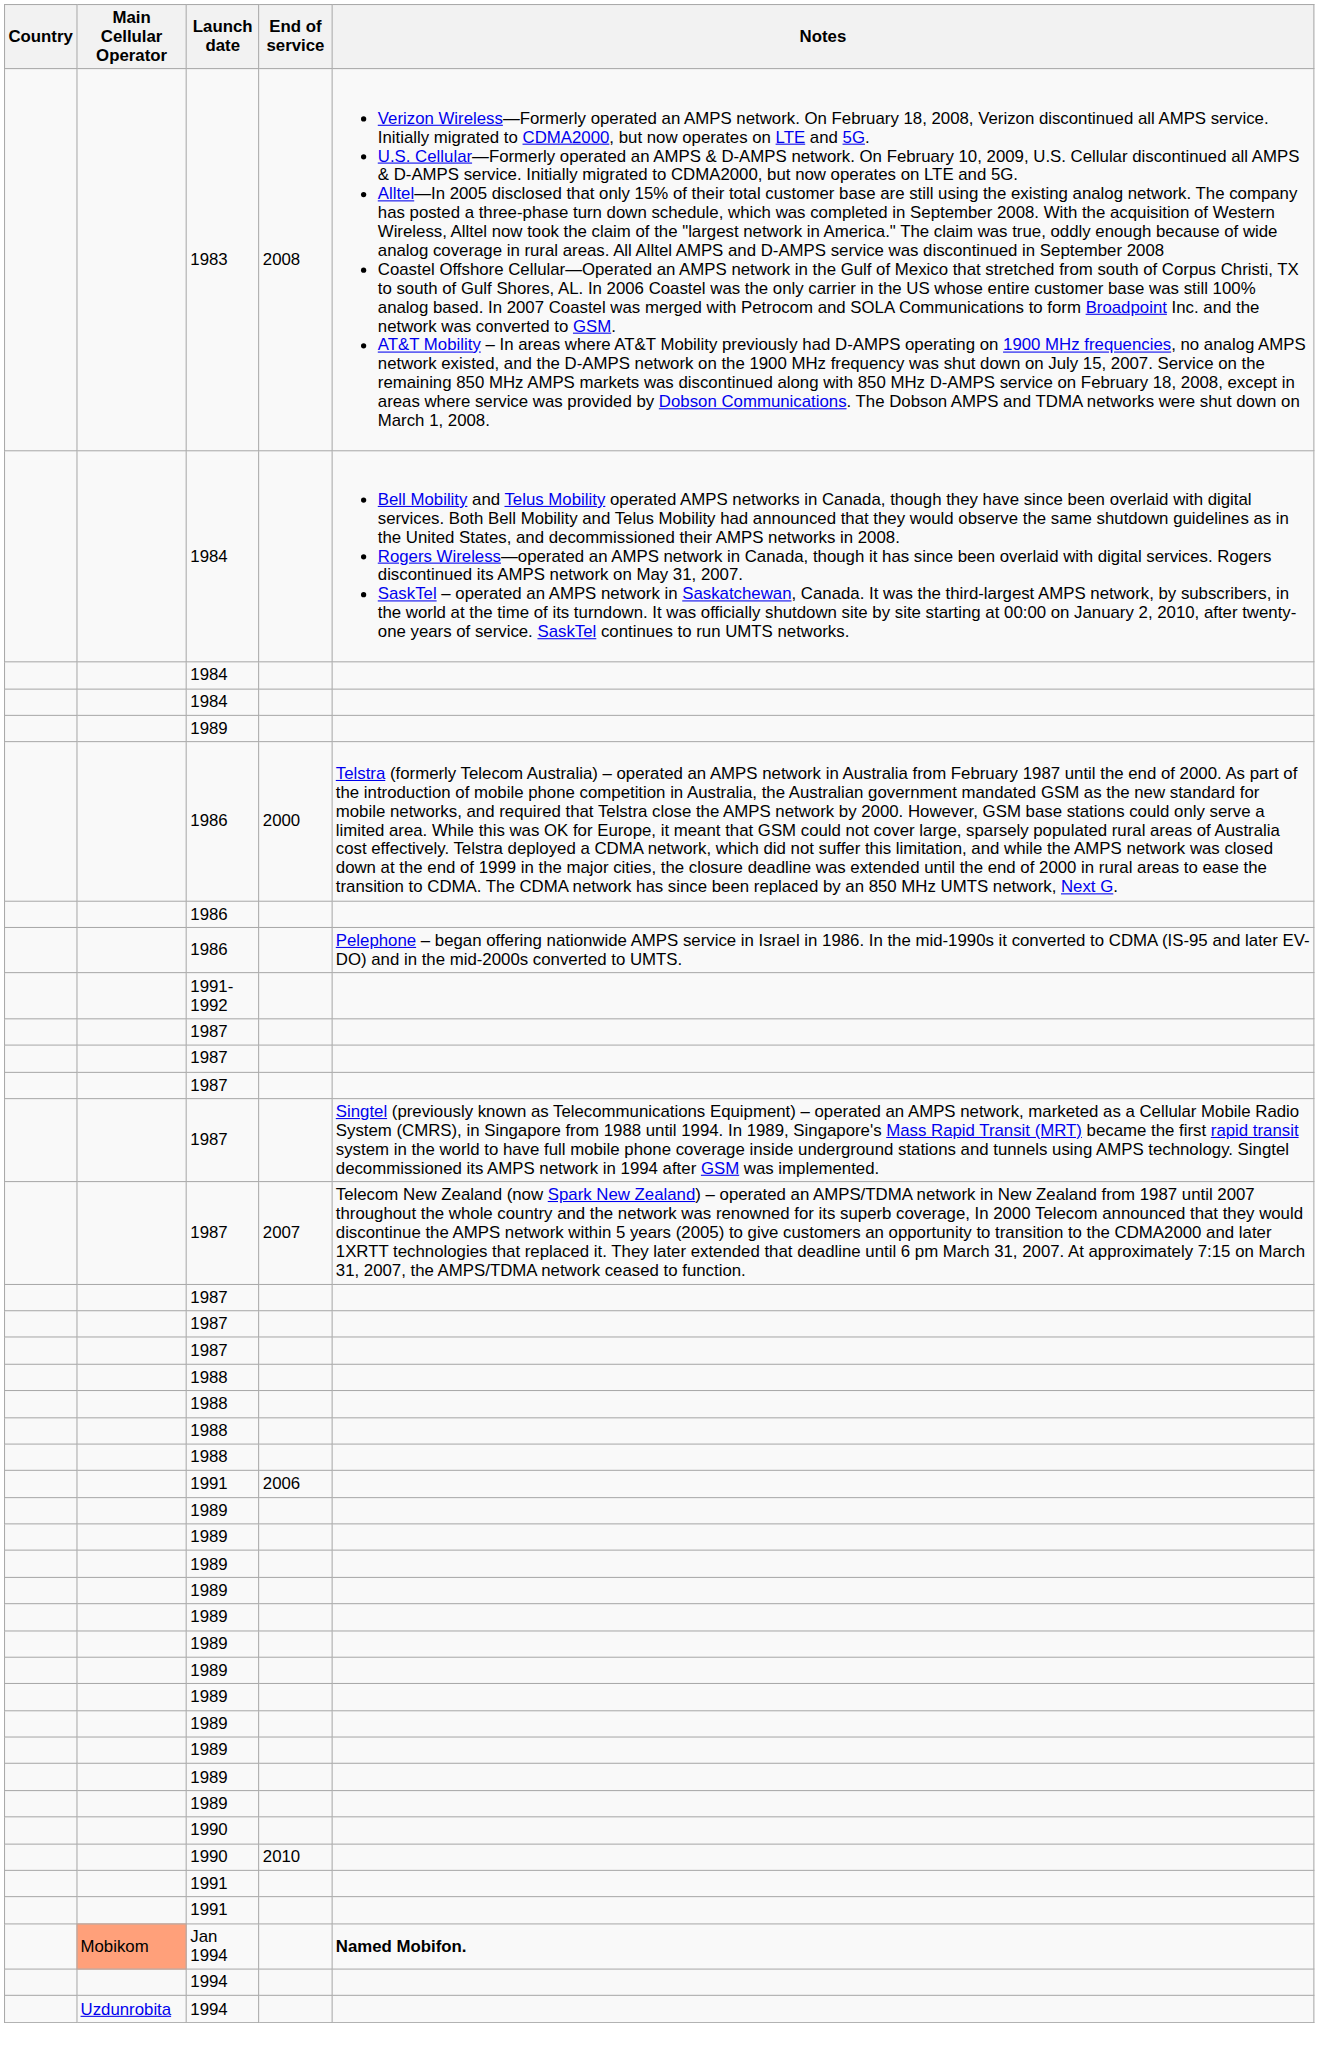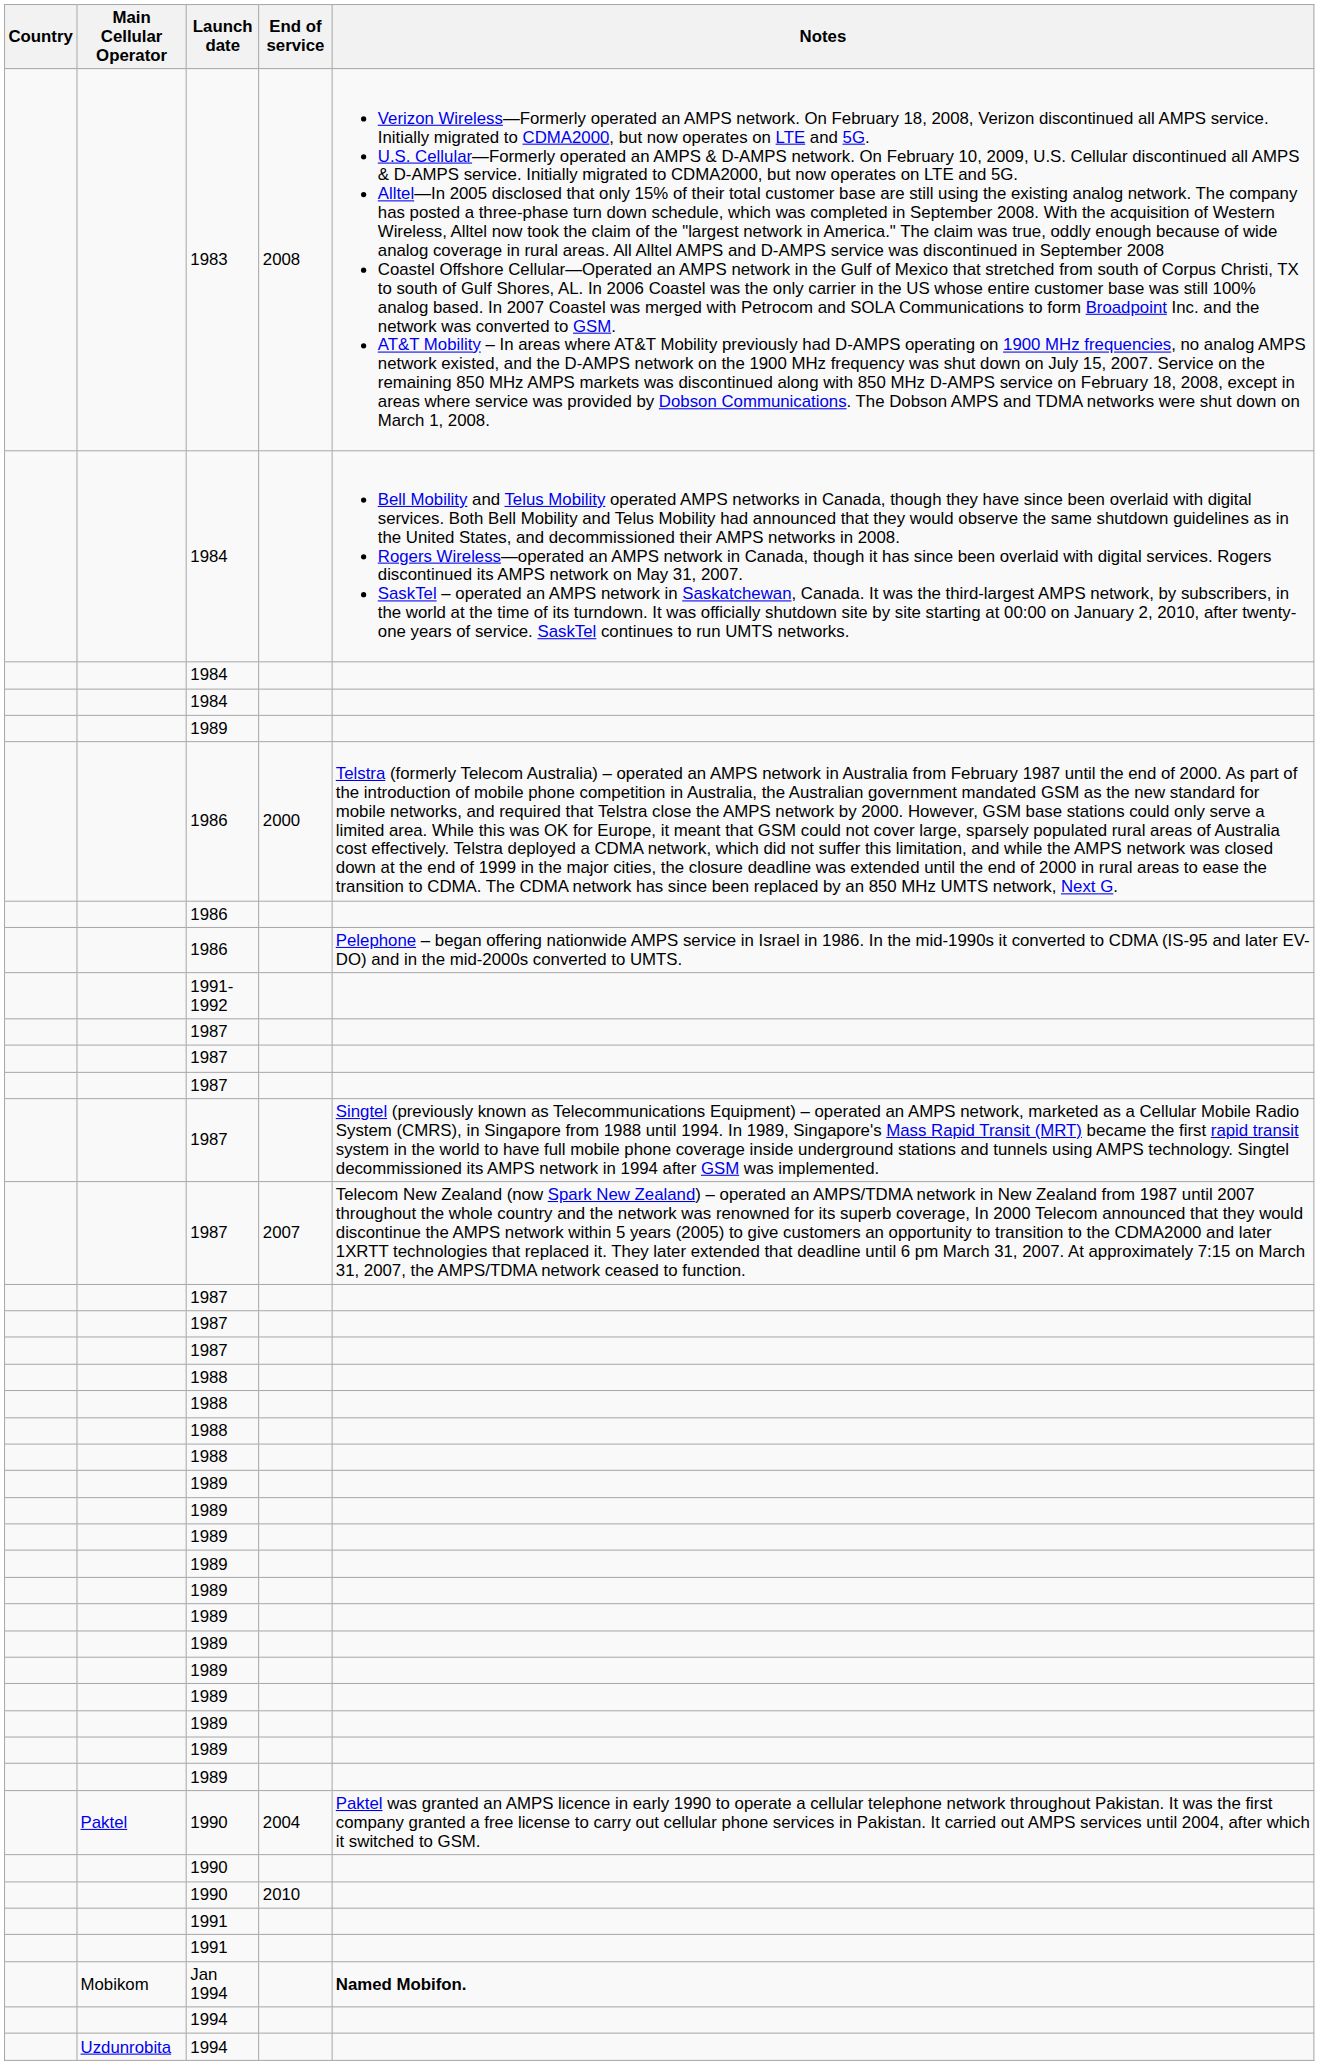 <table class="wikitable">
 <tr>
 <th>Country</th>
 <th>Main Cellular Operator</th>
 <th>Launch date</th>
 <th>End of service</th>
 <th>Notes</th>
 </tr>
 <tr>
 <td></td>
 <td></td>
 <td>1983</td>
 <td>2008</td>
 <td><br><ul><li><a href='#'>Verizon Wireless</a>—Formerly operated an AMPS network. On February 18, 2008, Verizon discontinued all AMPS service. Initially migrated to <a href='#'>CDMA2000</a>, but now operates on <a href='#'>LTE</a> and <a href='#'>5G</a>.</li><li><a href='#'>U.S. Cellular</a>—Formerly operated an AMPS & D-AMPS network. On February 10, 2009, U.S. Cellular discontinued all AMPS & D-AMPS service. Initially migrated to CDMA2000, but now operates on LTE and 5G.</li><li><a href='#'>Alltel</a>—In 2005 disclosed that only 15% of their total customer base are still using the existing analog network. The company has posted a three-phase turn down schedule, which was completed in September 2008. With the acquisition of Western Wireless, Alltel now took the claim of the "largest network in America." The claim was true, oddly enough because of wide analog coverage in rural areas. All Alltel AMPS and D-AMPS service was discontinued in September 2008</li><li>Coastel Offshore Cellular—Operated an AMPS network in the Gulf of Mexico that stretched from south of Corpus Christi, TX to south of Gulf Shores, AL. In 2006 Coastel was the only carrier in the US whose entire customer base was still 100% analog based. In 2007 Coastel was merged with Petrocom and SOLA Communications to form <a href='#'>Broadpoint</a> Inc. and the network was converted to <a href='#'>GSM</a>.</li><li><a href='#'>AT&T Mobility</a> – In areas where AT&T Mobility previously had D-AMPS operating on <a href='#'>1900 MHz frequencies</a>, no analog AMPS network existed, and the D-AMPS network on the 1900 MHz frequency was shut down on July 15, 2007. Service on the remaining 850 MHz AMPS markets was discontinued along with 850 MHz D-AMPS service on February 18, 2008, except in areas where service was provided by <a href='#'>Dobson Communications</a>. The Dobson AMPS and TDMA networks were shut down on March 1, 2008.</li></ul></td>
 </tr>
 <tr>
 <td></td>
 <td></td>
 <td>1984</td>
 <td></td>
 <td><br><ul><li><a href='#'>Bell Mobility</a> and <a href='#'>Telus Mobility</a> operated AMPS networks in Canada, though they have since been overlaid with digital services. Both Bell Mobility and Telus Mobility had announced that they would observe the same shutdown guidelines as in the United States, and decommissioned their AMPS networks in 2008.</li><li><a href='#'>Rogers Wireless</a>—operated an AMPS network in Canada, though it has since been overlaid with digital services. Rogers discontinued its AMPS network on May 31, 2007.</li><li><a href='#'>SaskTel</a> – operated an AMPS network in <a href='#'>Saskatchewan</a>, Canada. It was the third-largest AMPS network, by subscribers, in the world at the time of its turndown. It was officially shutdown site by site starting at 00:00 on January 2, 2010, after twenty-one years of service. <a href='#'>SaskTel</a> continues to run UMTS networks.</li></ul></td>
 </tr>
 <tr>
 <td></td>
 <td></td>
 <td>1984</td>
 <td></td>
 <td></td>
 </tr>
 <tr>
 <td></td>
 <td></td>
 <td>1984</td>
 <td></td>
 <td></td>
 </tr>
 <tr>
 <td></td>
 <td></td>
 <td>1989</td>
 <td></td>
 <td></td>
 </tr>
 <tr>
 <td></td>
 <td></td>
 <td>1986</td>
 <td>2000 </td>
 <td><br><a href='#'>Telstra</a> (formerly Telecom Australia) – operated an AMPS network in Australia from February 1987 until the end of 2000. As part of the introduction of mobile phone competition in Australia, the Australian government mandated GSM as the new standard for mobile networks, and required that Telstra close the AMPS network by 2000. However, GSM base stations could only serve a limited area. While this was OK for Europe, it meant that GSM could not cover large, sparsely populated rural areas of Australia cost effectively. Telstra deployed a CDMA network, which did not suffer this limitation, and while the AMPS network was closed down at the end of 1999 in the major cities, the closure deadline was extended until the end of 2000 in rural areas to ease the transition to CDMA. The CDMA network has since been replaced by an 850 MHz UMTS network, <a href='#'>Next G</a>.</td>
 </tr>
 <tr>
 <td></td>
 <td></td>
 <td>1986</td>
 <td></td>
 <td></td>
 </tr>
 <tr>
 <td></td>
 <td></td>
 <td>1986</td>
 <td></td>
 <td><a href='#'>Pelephone</a> – began offering nationwide AMPS service in Israel in 1986. In the mid-1990s it converted to CDMA (IS-95 and later EV-DO) and in the mid-2000s converted to UMTS.</td>
 </tr>
 <tr>
 <td></td>
 <td></td>
 <td>1991-1992</td>
 <td></td>
 <td></td>
 </tr>
 <tr>
 <td></td>
 <td></td>
 <td>1987</td>
 <td></td>
 <td></td>
 </tr>
 <tr>
 <td></td>
 <td></td>
 <td>1987</td>
 <td></td>
 <td></td>
 </tr>
 <tr>
 <td></td>
 <td></td>
 <td>1987</td>
 <td></td>
 <td></td>
 </tr>
 <tr>
 <td></td>
 <td></td>
 <td>1987</td>
 <td></td>
 <td><a href='#'>Singtel</a> (previously known as Telecommunications Equipment) – operated an AMPS network, marketed as a Cellular Mobile Radio System (CMRS), in Singapore from 1988 until 1994. In 1989, Singapore's <a href='#'>Mass Rapid Transit (MRT)</a> became the first <a href='#'>rapid transit</a> system in the world to have full mobile phone coverage inside underground stations and tunnels using AMPS technology. Singtel decommissioned its AMPS network in 1994 after <a href='#'>GSM</a> was implemented.</td>
 </tr>
 <tr>
 <td></td>
 <td></td>
 <td>1987</td>
 <td>2007</td>
 <td> Telecom New Zealand (now <a href='#'>Spark New Zealand</a>) – operated an AMPS/TDMA network in New Zealand from 1987 until 2007 throughout the whole country and the network was renowned for its superb coverage, In 2000 Telecom announced that they would discontinue the AMPS network within 5 years (2005) to give customers an opportunity to transition to the CDMA2000 and later 1XRTT technologies that replaced it. They later extended that deadline until 6 pm March 31, 2007. At approximately 7:15 on March 31, 2007, the AMPS/TDMA network ceased to function.</td>
 </tr>
 <tr>
 <td></td>
 <td></td>
 <td>1987</td>
 <td></td>
 <td></td>
 </tr>
 <tr>
 <td></td>
 <td></td>
 <td>1987</td>
 <td></td>
 <td></td>
 </tr>
 <tr>
 <td></td>
 <td></td>
 <td>1987</td>
 <td></td>
 <td></td>
 </tr>
 <tr>
 <td></td>
 <td></td>
 <td>1988</td>
 <td></td>
 <td></td>
 </tr>
 <tr>
 <td></td>
 <td></td>
 <td>1988</td>
 <td></td>
 <td></td>
 </tr>
 <tr>
 <td></td>
 <td></td>
 <td>1988</td>
 <td></td>
 <td></td>
 </tr>
 <tr>
 <td></td>
 <td></td>
 <td>1988</td>
 <td></td>
 <td></td>
 </tr>
 <tr>
 <td></td>
 <td></td>
-<td>1991</td>
-<td>2006</td>
-<td></td>
-</tr>
-<tr>
-<td></td>
-<td></td>
 <td>1989</td>
 <td></td>
 <td></td>
 </tr>
 <tr>
 <td></td>
 <td></td>
 <td>1989</td>
 <td></td>
 <td></td>
 </tr>
 <tr>
 <td></td>
 <td></td>
 <td>1989</td>
 <td></td>
 <td></td>
 </tr>
 <tr>
 <td></td>
 <td></td>
 <td>1989</td>
 <td></td>
 <td></td>
 </tr>
 <tr>
 <td></td>
 <td></td>
 <td>1989</td>
 <td></td>
 <td></td>
 </tr>
 <tr>
 <td></td>
 <td></td>
 <td>1989</td>
 <td></td>
 <td></td>
 </tr>
 <tr>
 <td></td>
 <td></td>
 <td>1989</td>
 <td></td>
 <td></td>
 </tr>
 <tr>
 <td></td>
 <td></td>
 <td>1989</td>
 <td></td>
 <td></td>
 </tr>
 <tr>
 <td></td>
 <td></td>
 <td>1989</td>
 <td></td>
 <td></td>
 </tr>
 <tr>
 <td></td>
 <td></td>
 <td>1989</td>
 <td></td>
 <td></td>
 </tr>
 <tr>
 <td></td>
 <td></td>
 <td>1989</td>
 <td></td>
 <td></td>
 </tr>
 <tr>
 <td></td>
 <td></td>
 <td>1989</td>
 <td></td>
 <td></td>
 </tr>
 <tr>
 <td></td>
+<td><a href='#'>Paktel</a></td>
+<td>1990</td>
+<td>2004</td>
+<td><a href='#'>Paktel</a> was granted an AMPS licence in early 1990 to operate a cellular telephone network throughout Pakistan. It was the first company granted a free license to carry out cellular phone services in Pakistan. It carried out AMPS services until 2004, after which it switched to GSM.</td>
+</tr>
+<tr>
+<td></td>
 <td></td>
 <td>1990</td>
 <td></td>
 <td></td>
 </tr>
 <tr>
 <td></td>
 <td></td>
 <td>1990</td>
 <td>2010</td>
 <td></td>
 </tr>
 <tr>
 <td></td>
 <td></td>
 <td>1991</td>
 <td></td>
 <td></td>
 </tr>
 <tr>
 <td></td>
 <td></td>
 <td>1991</td>
 <td></td>
 <td></td>
 </tr>
 <tr>
 <td></td>
-<td style="background: lightsalmon;">Mobikom</td>
+<td>Mobikom</td>
 <td>Jan 1994</td>
 <td></td>
 <td><strong>Named Mobifon.</strong></td>
 </tr>
 <tr>
 <td></td>
 <td></td>
 <td>1994</td>
 <td></td>
 <td></td>
 </tr>
 <tr>
 <td></td>
 <td><a href='#'>Uzdunrobita</a></td>
 <td>1994</td>
 <td></td>
 <td></td>
 </tr>
 </table>
